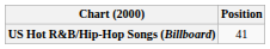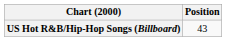 <table class="wikitable plainrowheaders" style="text-align:center">
 <tr>
 <th scope="col">Chart (2000)</th>
 <th scope="col">Position</th>
 </tr>
 <tr>
 <th scope="row">US Hot R&B/Hip-Hop Songs (<em>Billboard</em>)</th>
-<td>41</td>
+<td>43</td>
 </tr>
 </table>
